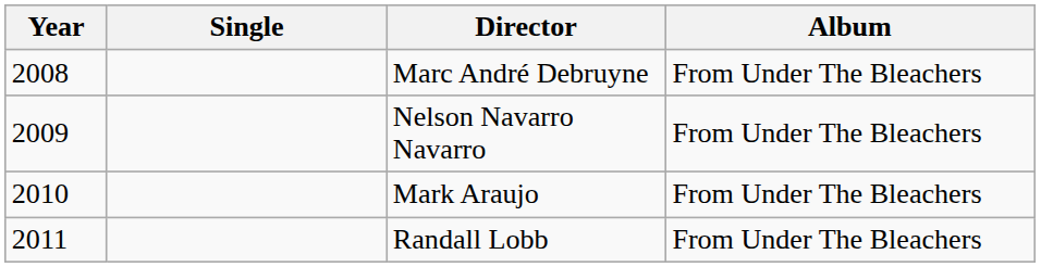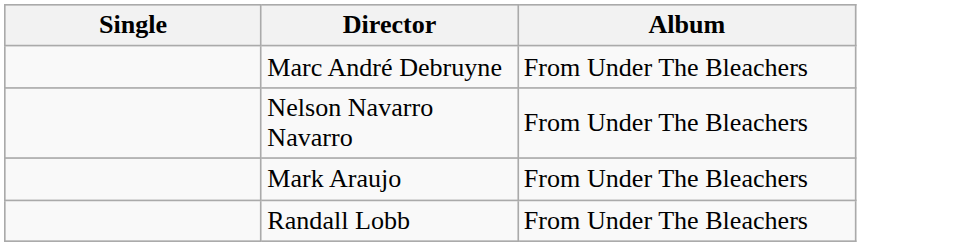 <table class="wikitable">
 <tr>
-<th>Year</th>
 <th>Single</th>
 <th>Director</th>
 <th>Album</th>
 </tr>
 <tr>
-<td width=50 align=>2008 </td>
 <td width=150 align=></td>
 <td width=150 align=>Marc André Debruyne</td>
 <td width=200 align=>From Under The Bleachers</td>
 </tr>
 <tr>
-<td width=50 align=>2009 </td>
 <td width=150 align=></td>
 <td width=150 align=>Nelson Navarro Navarro</td>
 <td width=200 align=>From Under The Bleachers</td>
 </tr>
 <tr>
-<td width=50 align=>2010 </td>
 <td width=150 align=></td>
 <td width=150 align=>Mark Araujo</td>
 <td width=200 align=>From Under The Bleachers</td>
 </tr>
 <tr>
-<td width=50 align=>2011 </td>
 <td width=150 align=></td>
 <td width=150 align=>Randall Lobb</td>
 <td width=200 align=>From Under The Bleachers</td>
 </tr>
 </table>
